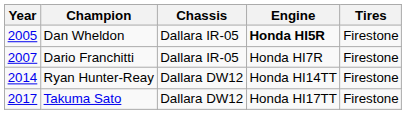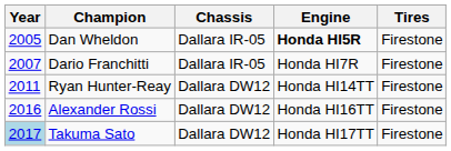 <table class="wikitable" style="font-size: 85%">
 <tr>
 <th>Year</th>
 <th>Champion</th>
 <th>Chassis</th>
 <th>Engine</th>
 <th>Tires</th>
 </tr>
 <tr>
 <td><a href='#'>2005</a></td>
 <td> Dan Wheldon</td>
 <td>Dallara IR-05</td>
 <td><strong>Honda HI5R</strong></td>
 <td>Firestone</td>
 </tr>
 <tr>
 <td><a href='#'>2007</a></td>
 <td> Dario Franchitti</td>
 <td>Dallara IR-05</td>
 <td>Honda HI7R</td>
 <td>Firestone</td>
 </tr>
 <tr>
-<td><a href='#'>2014</a></td>
+<td><a href='#'>2011</a></td>
 <td> Ryan Hunter-Reay</td>
 <td>Dallara DW12</td>
 <td>Honda HI14TT</td>
 <td>Firestone</td>
 </tr>
 <tr>
-<td><a href='#'>2017</a></td>
+<td><a href='#'>2016</a></td>
+<td> <a href='#'>Alexander Rossi</a></td>
+<td>Dallara DW12</td>
+<td>Honda HI16TT</td>
+<td>Firestone</td>
+</tr>
+<tr>
+<td style="background: lightblue;"><a href='#'>2017</a></td>
 <td> <a href='#'>Takuma Sato</a></td>
 <td>Dallara DW12</td>
 <td>Honda HI17TT</td>
 <td>Firestone</td>
 </tr>
 </table>
